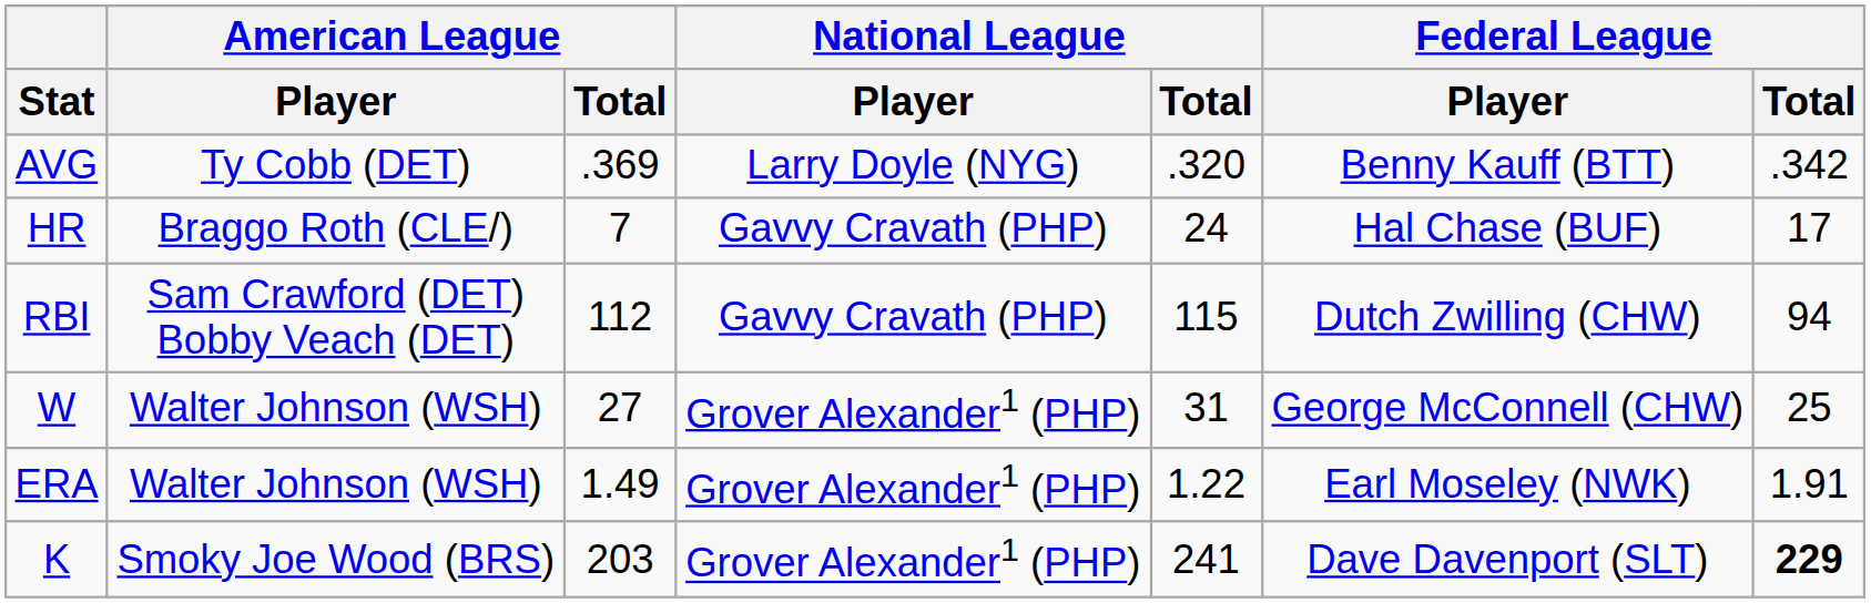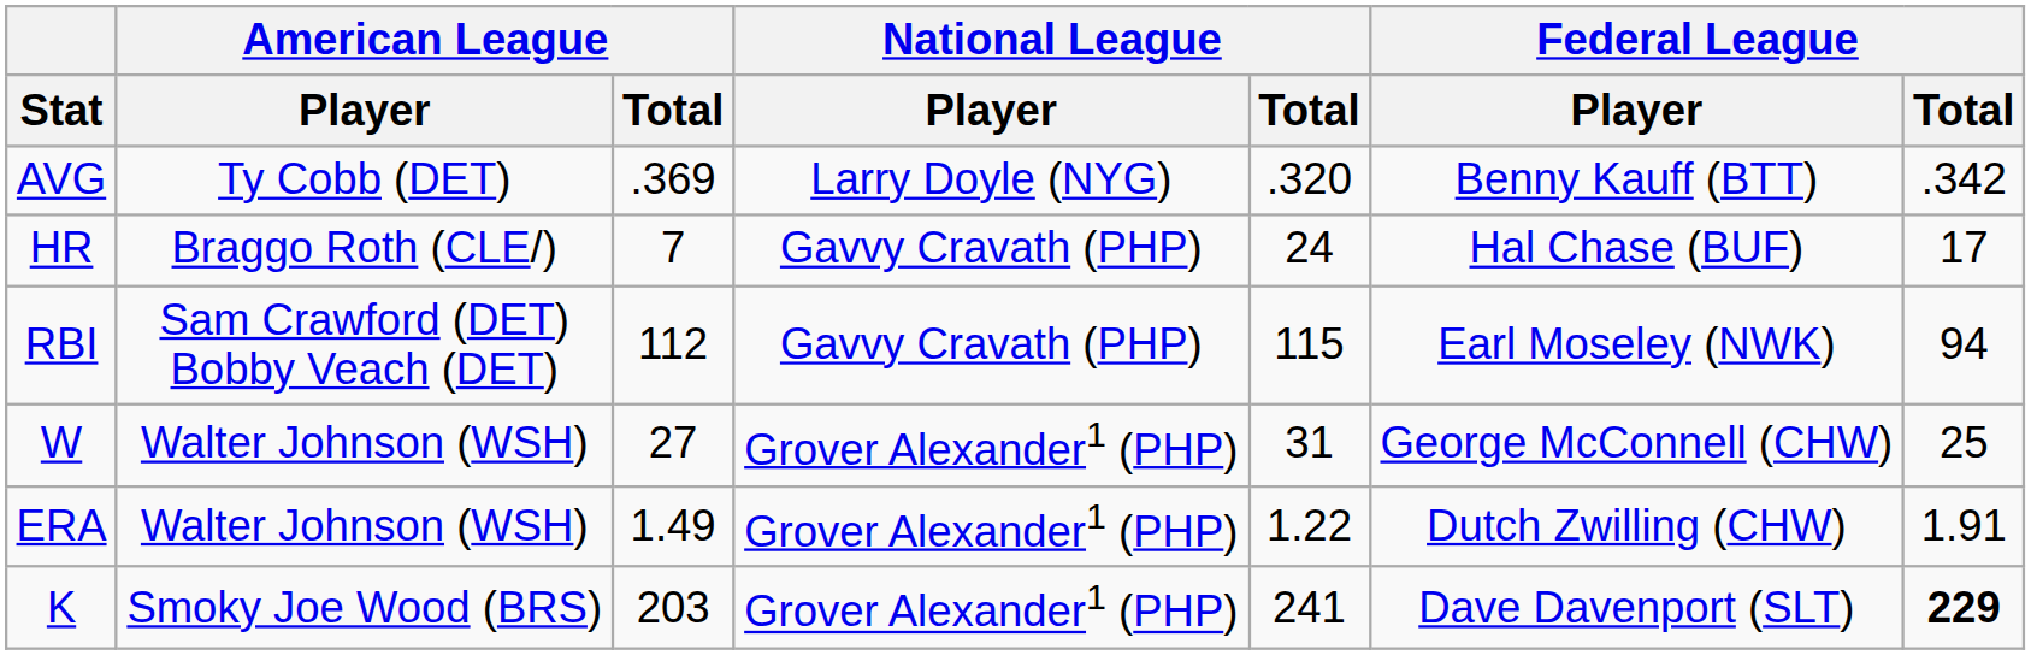 <table class="wikitable" style="text-align:center;">
 <tr>
 <th></th>
 <th colspan=2><a href='#'>American League</a></th>
 <th colspan=2><a href='#'>National League</a></th>
 <th colspan=2><a href='#'>Federal League</a></th>
 </tr>
 <tr>
 <th>Stat</th>
 <th>Player</th>
 <th>Total</th>
 <th>Player</th>
 <th>Total</th>
 <th>Player</th>
 <th>Total</th>
 </tr>
 <tr>
 <td><a href='#'>AVG</a></td>
 <td><a href='#'>Ty Cobb</a> (<a href='#'>DET</a>)</td>
 <td>.369</td>
 <td><a href='#'>Larry Doyle</a> (<a href='#'>NYG</a>)</td>
 <td>.320</td>
 <td><a href='#'>Benny Kauff</a> (<a href='#'>BTT</a>)</td>
 <td>.342</td>
 </tr>
 <tr>
 <td><a href='#'>HR</a></td>
 <td><a href='#'>Braggo Roth</a> (<a href='#'>CLE</a>/)</td>
 <td>7</td>
 <td><a href='#'>Gavvy Cravath</a> (<a href='#'>PHP</a>)</td>
 <td>24</td>
 <td><a href='#'>Hal Chase</a> (<a href='#'>BUF</a>)</td>
 <td>17</td>
 </tr>
 <tr>
 <td><a href='#'>RBI</a></td>
 <td><a href='#'>Sam Crawford</a> (<a href='#'>DET</a>)<br><a href='#'>Bobby Veach</a> (<a href='#'>DET</a>)</td>
 <td>112</td>
 <td><a href='#'>Gavvy Cravath</a> (<a href='#'>PHP</a>)</td>
 <td>115</td>
-<td><a href='#'>Dutch Zwilling</a> (<a href='#'>CHW</a>)</td>
+<td><a href='#'>Earl Moseley</a> (<a href='#'>NWK</a>)</td>
 <td>94</td>
 </tr>
 <tr>
 <td><a href='#'>W</a></td>
 <td><a href='#'>Walter Johnson</a> (<a href='#'>WSH</a>)</td>
 <td>27</td>
 <td><a href='#'>Grover Alexander</a><sup>1</sup> (<a href='#'>PHP</a>)</td>
 <td>31</td>
 <td><a href='#'>George McConnell</a> (<a href='#'>CHW</a>)</td>
 <td>25</td>
 </tr>
 <tr>
 <td><a href='#'>ERA</a></td>
 <td><a href='#'>Walter Johnson</a> (<a href='#'>WSH</a>)</td>
 <td>1.49</td>
 <td><a href='#'>Grover Alexander</a><sup>1</sup> (<a href='#'>PHP</a>)</td>
 <td>1.22</td>
-<td><a href='#'>Earl Moseley</a> (<a href='#'>NWK</a>)</td>
+<td><a href='#'>Dutch Zwilling</a> (<a href='#'>CHW</a>)</td>
 <td>1.91</td>
 </tr>
 <tr>
 <td><a href='#'>K</a></td>
 <td><a href='#'>Smoky Joe Wood</a> (<a href='#'>BRS</a>)</td>
 <td>203</td>
 <td><a href='#'>Grover Alexander</a><sup>1</sup> (<a href='#'>PHP</a>)</td>
 <td>241</td>
 <td><a href='#'>Dave Davenport</a> (<a href='#'>SLT</a>)</td>
 <td><strong>229</strong></td>
 </tr>
 </table>
